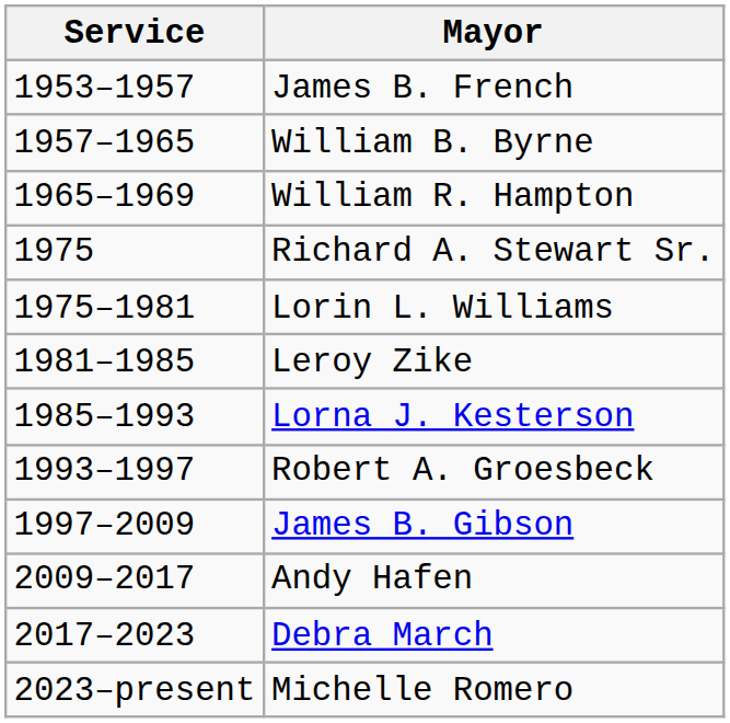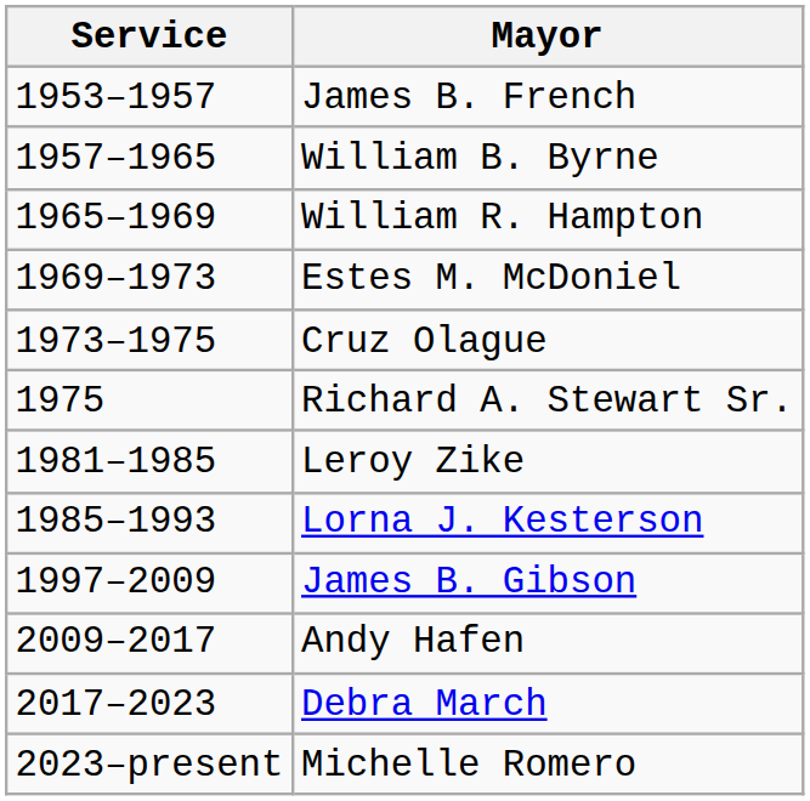 <table class=wikitable>
 <tr>
 <th>Service</th>
 <th>Mayor</th>
 </tr>
 <tr>
 <td>1953–1957</td>
 <td>James B. French</td>
 </tr>
 <tr>
 <td>1957–1965</td>
 <td>William B. Byrne</td>
 </tr>
 <tr>
 <td>1965–1969</td>
 <td>William R. Hampton</td>
 </tr>
 <tr>
+<td>1969–1973</td>
+<td>Estes M. McDoniel</td>
+</tr>
+<tr>
+<td>1973–1975</td>
+<td>Cruz Olague</td>
+</tr>
+<tr>
 <td>1975</td>
 <td>Richard A. Stewart Sr.</td>
-</tr>
-<tr>
-<td>1975–1981</td>
-<td>Lorin L. Williams</td>
 </tr>
 <tr>
 <td>1981–1985</td>
 <td>Leroy Zike</td>
 </tr>
 <tr>
 <td>1985–1993</td>
 <td><a href='#'>Lorna J. Kesterson</a></td>
-</tr>
-<tr>
-<td>1993–1997</td>
-<td>Robert A. Groesbeck</td>
 </tr>
 <tr>
 <td>1997–2009</td>
 <td><a href='#'>James B. Gibson</a></td>
 </tr>
 <tr>
 <td>2009–2017</td>
 <td>Andy Hafen</td>
 </tr>
 <tr>
 <td>2017–2023</td>
 <td><a href='#'>Debra March</a></td>
 </tr>
 <tr>
 <td>2023–present</td>
 <td>Michelle Romero</td>
 </tr>
 </table>
